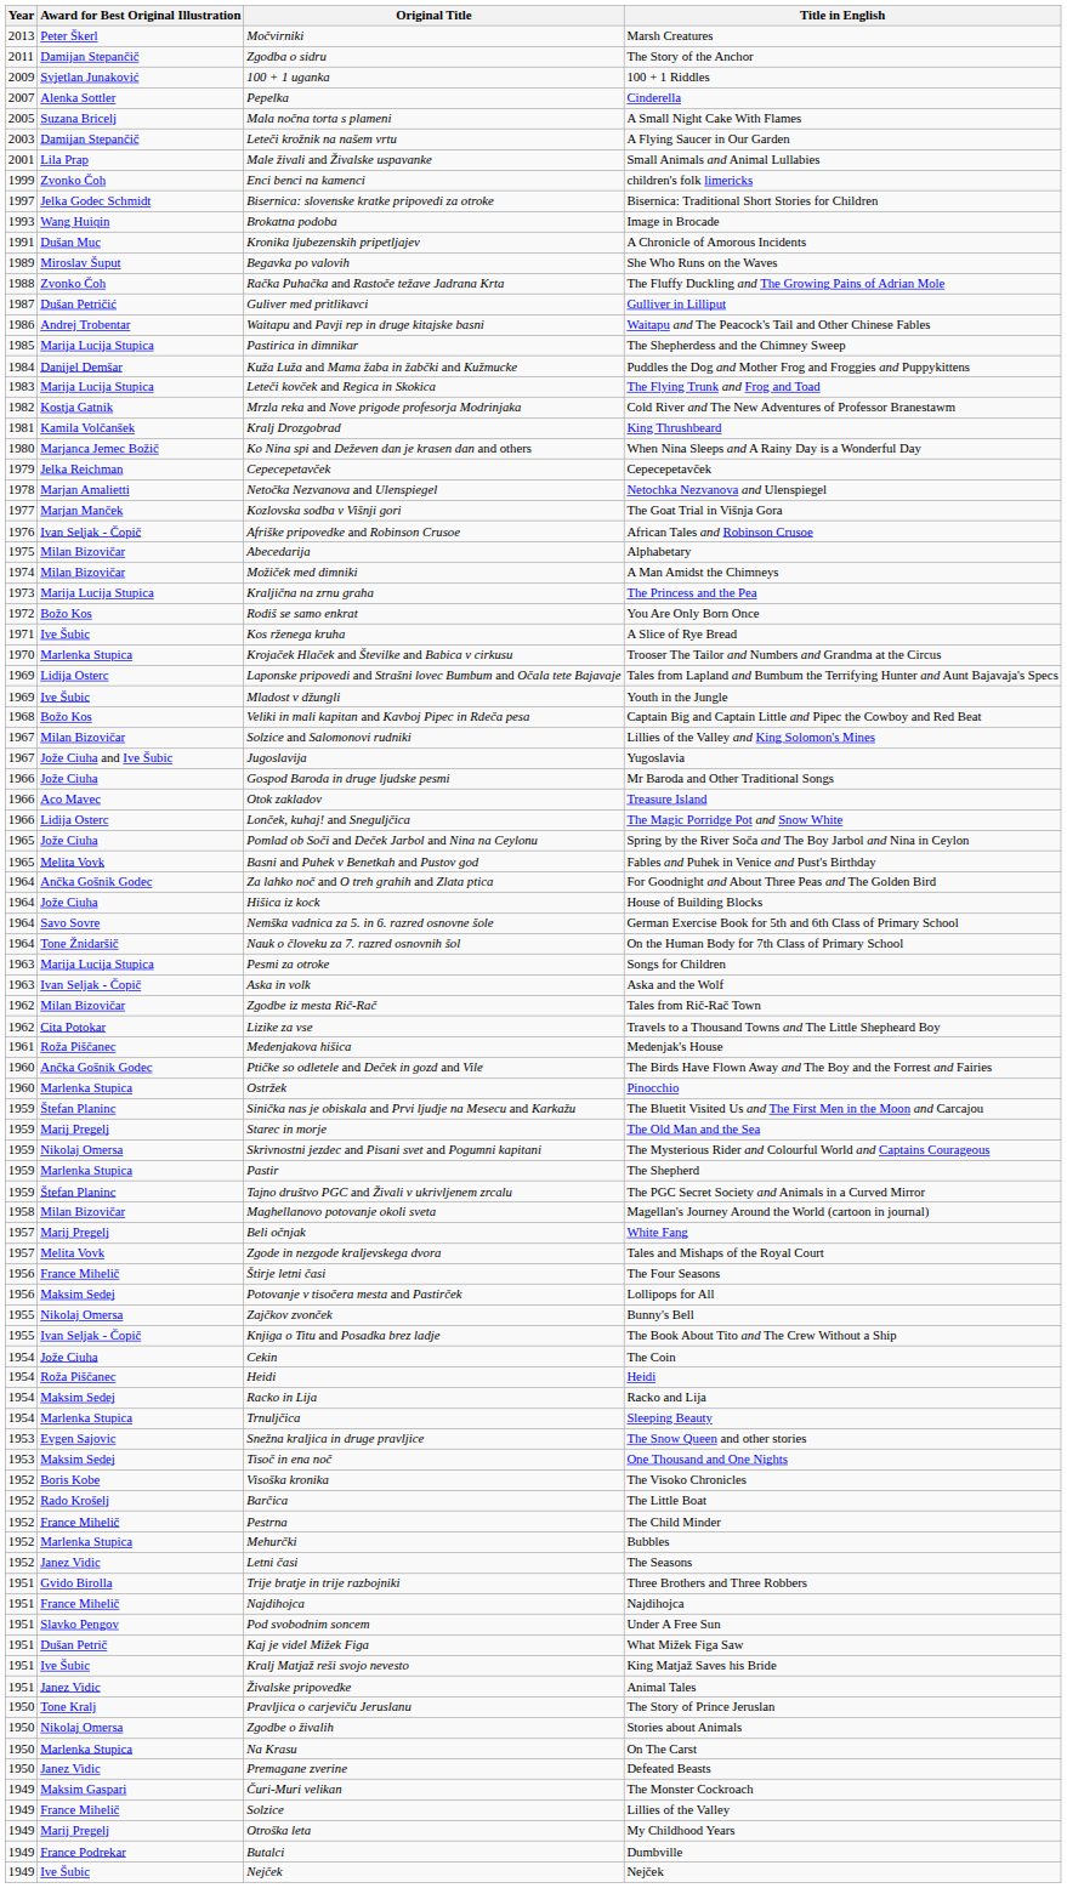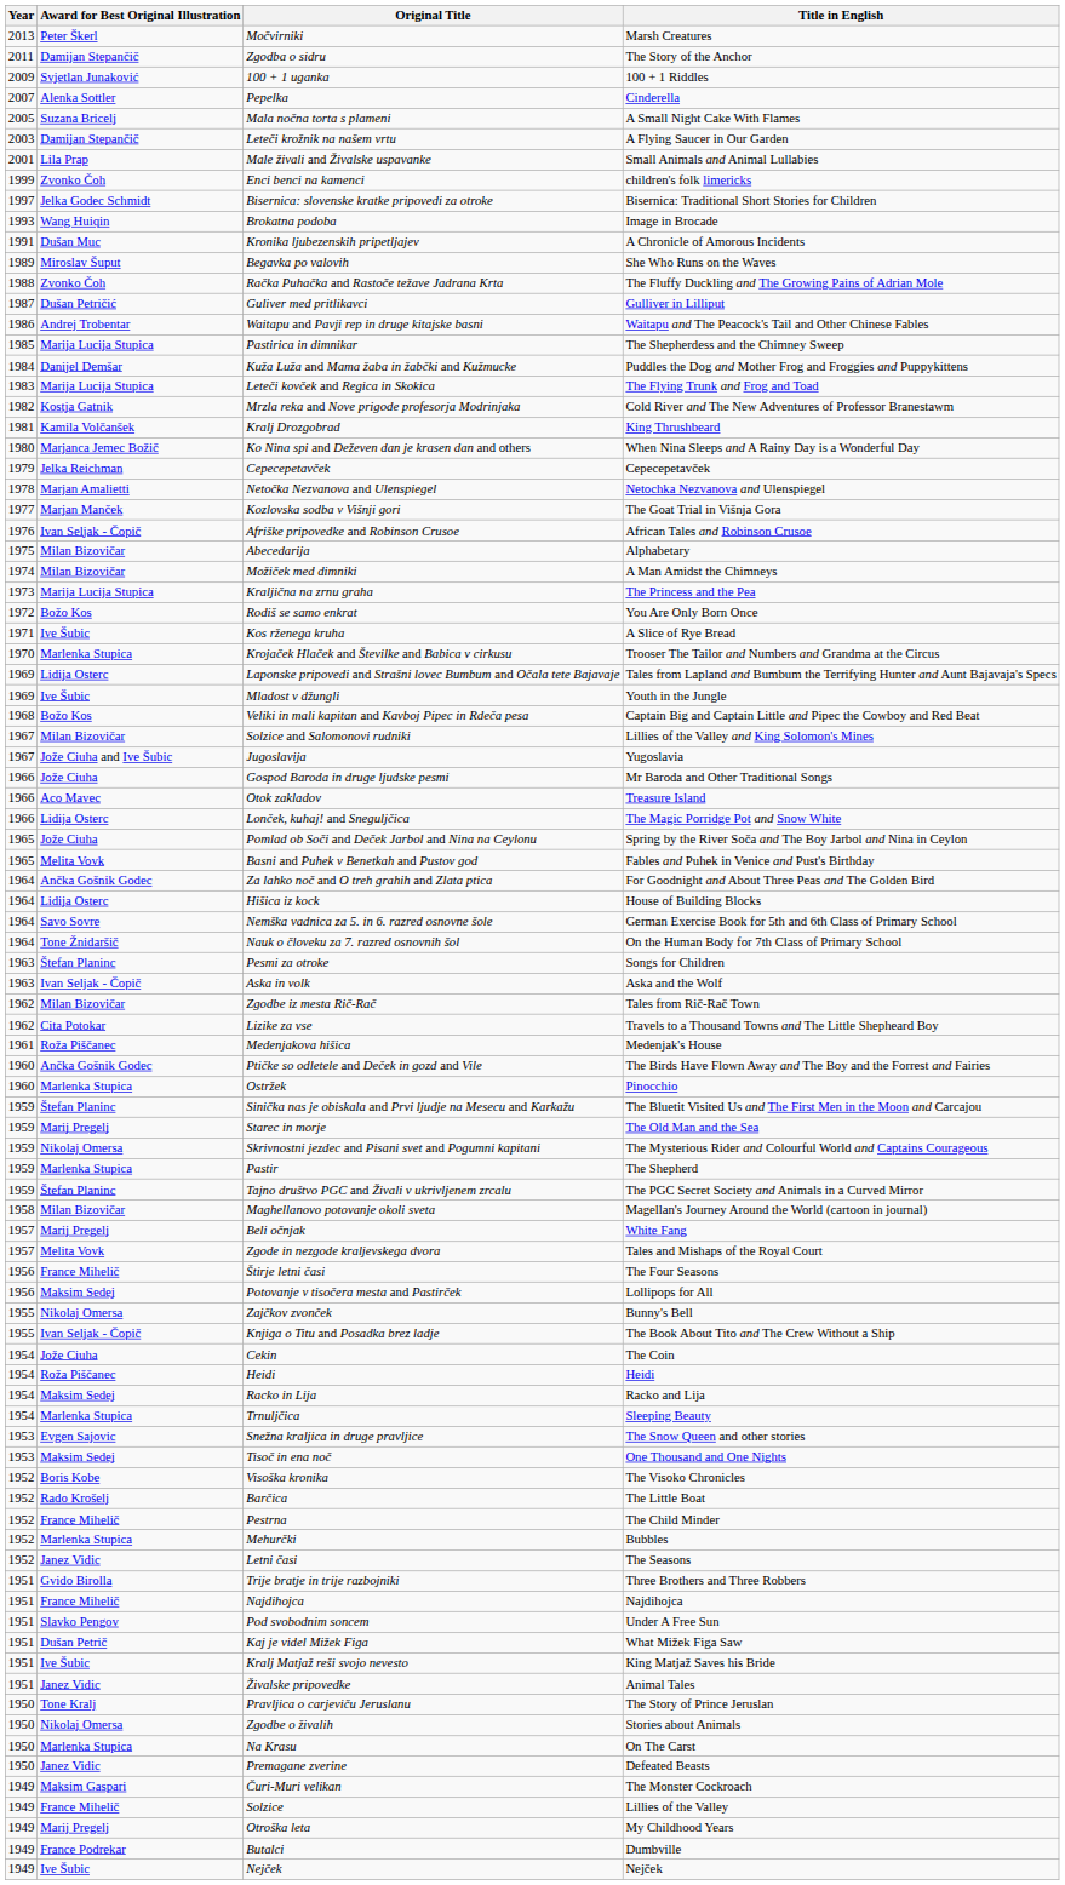 <table class="wikitable sortable">
 <tr>
 <th>Year</th>
 <th>Award for Best Original Illustration</th>
 <th>Original Title</th>
 <th>Title in English</th>
 </tr>
 <tr>
 <td>2013</td>
 <td><a href='#'>Peter Škerl</a></td>
 <td><em>Močvirniki</em></td>
 <td>Marsh Creatures</td>
 </tr>
 <tr>
 <td>2011</td>
 <td><a href='#'>Damijan Stepančič</a></td>
 <td><em>Zgodba o sidru</em></td>
 <td>The Story of the Anchor</td>
 </tr>
 <tr>
 <td>2009</td>
 <td><a href='#'>Svjetlan Junaković</a></td>
 <td><em>100 + 1 uganka</em></td>
 <td>100 + 1 Riddles</td>
 </tr>
 <tr>
 <td>2007</td>
 <td><a href='#'>Alenka Sottler</a></td>
 <td><em>Pepelka</em></td>
 <td><a href='#'>Cinderella</a></td>
 </tr>
 <tr>
 <td>2005</td>
 <td><a href='#'>Suzana Bricelj</a></td>
 <td><em>Mala nočna torta s plameni</em></td>
 <td>A Small Night Cake With Flames</td>
 </tr>
 <tr>
 <td>2003</td>
 <td><a href='#'>Damijan Stepančič</a></td>
 <td><em>Leteči krožnik na našem vrtu</em></td>
 <td>A Flying Saucer in Our Garden</td>
 </tr>
 <tr>
 <td>2001</td>
 <td><a href='#'>Lila Prap</a></td>
 <td><em>Male živali</em> and <em>Živalske uspavanke</em></td>
 <td>Small Animals <em>and</em> Animal Lullabies</td>
 </tr>
 <tr>
 <td>1999</td>
 <td><a href='#'>Zvonko Čoh</a></td>
 <td><em>Enci benci na kamenci</em></td>
 <td>children's folk <a href='#'>limericks</a></td>
 </tr>
 <tr>
 <td>1997</td>
 <td><a href='#'>Jelka Godec Schmidt</a></td>
 <td><em>Bisernica: slovenske kratke pripovedi za otroke</em></td>
 <td>Bisernica: Traditional Short Stories for Children</td>
 </tr>
 <tr>
 <td>1993</td>
 <td><a href='#'>Wang Huiqin</a></td>
 <td><em>Brokatna podoba</em></td>
 <td>Image in Brocade</td>
 </tr>
 <tr>
 <td>1991</td>
 <td><a href='#'>Dušan Muc</a></td>
 <td><em>Kronika ljubezenskih pripetljajev</em></td>
 <td>A Chronicle of Amorous Incidents</td>
 </tr>
 <tr>
 <td>1989</td>
 <td><a href='#'>Miroslav Šuput</a></td>
 <td><em>Begavka po valovih</em></td>
 <td>She Who Runs on the Waves</td>
 </tr>
 <tr>
 <td>1988</td>
 <td><a href='#'>Zvonko Čoh</a></td>
 <td><em>Račka Puhačka</em> and <em>Rastoče težave Jadrana Krta</em></td>
 <td>The Fluffy Duckling <em>and</em> <a href='#'>The Growing Pains of Adrian Mole</a></td>
 </tr>
 <tr>
 <td>1987</td>
 <td><a href='#'>Dušan Petričić</a></td>
 <td><em>Guliver med pritlikavci</em></td>
 <td><a href='#'>Gulliver in Lilliput</a></td>
 </tr>
 <tr>
 <td>1986</td>
 <td><a href='#'>Andrej Trobentar</a></td>
 <td><em>Waitapu</em> and <em>Pavji rep in druge kitajske basni</em></td>
 <td><a href='#'>Waitapu</a> <em>and</em> The Peacock's Tail and Other Chinese Fables</td>
 </tr>
 <tr>
 <td>1985</td>
 <td><a href='#'>Marija Lucija Stupica</a></td>
 <td><em>Pastirica in dimnikar</em></td>
 <td>The Shepherdess and the Chimney Sweep</td>
 </tr>
 <tr>
 <td>1984</td>
 <td><a href='#'>Danijel Demšar</a></td>
 <td><em>Kuža Luža</em> and <em>Mama žaba in žabčki</em> and <em>Kužmucke</em></td>
 <td>Puddles the Dog <em>and</em> Mother Frog and Froggies <em>and</em> Puppykittens</td>
 </tr>
 <tr>
 <td>1983</td>
 <td><a href='#'>Marija Lucija Stupica</a></td>
 <td><em>Leteči kovček</em> and <em>Regica in Skokica</em></td>
 <td><a href='#'>The Flying Trunk</a> <em>and</em> <a href='#'>Frog and Toad</a></td>
 </tr>
 <tr>
 <td>1982</td>
 <td><a href='#'>Kostja Gatnik</a></td>
 <td><em>Mrzla reka</em> and <em>Nove prigode profesorja Modrinjaka</em></td>
 <td>Cold River <em>and</em> The New Adventures of Professor Branestawm</td>
 </tr>
 <tr>
 <td>1981</td>
 <td><a href='#'>Kamila Volčanšek</a></td>
 <td><em>Kralj Drozgobrad</em></td>
 <td><a href='#'>King Thrushbeard</a></td>
 </tr>
 <tr>
 <td>1980</td>
 <td><a href='#'>Marjanca Jemec Božič</a></td>
 <td><em>Ko Nina spi</em> and <em>Deževen dan je krasen dan</em> and others</td>
 <td>When Nina Sleeps <em>and</em> A Rainy Day is a Wonderful Day</td>
 </tr>
 <tr>
 <td>1979</td>
 <td><a href='#'>Jelka Reichman</a></td>
 <td><em>Cepecepetavček</em></td>
 <td>Cepecepetavček</td>
 </tr>
 <tr>
 <td>1978</td>
 <td><a href='#'>Marjan Amalietti</a></td>
 <td><em>Netočka Nezvanova</em> and <em>Ulenspiegel</em></td>
 <td><a href='#'>Netochka Nezvanova</a> <em>and</em> Ulenspiegel</td>
 </tr>
 <tr>
 <td>1977</td>
 <td><a href='#'>Marjan Manček</a></td>
 <td><em>Kozlovska sodba v Višnji gori</em></td>
 <td>The Goat Trial in Višnja Gora</td>
 </tr>
 <tr>
 <td>1976</td>
 <td><a href='#'>Ivan Seljak - Čopič</a></td>
 <td><em>Afriške pripovedke</em> and <em>Robinson Crusoe</em></td>
 <td>African Tales <em>and</em> <a href='#'>Robinson Crusoe</a></td>
 </tr>
 <tr>
 <td>1975</td>
 <td><a href='#'>Milan Bizovičar</a></td>
 <td><em>Abecedarija</em></td>
 <td>Alphabetary</td>
 </tr>
 <tr>
 <td>1974</td>
 <td><a href='#'>Milan Bizovičar</a></td>
 <td><em>Možiček med dimniki</em></td>
 <td>A Man Amidst the Chimneys</td>
 </tr>
 <tr>
 <td>1973</td>
 <td><a href='#'>Marija Lucija Stupica</a></td>
 <td><em>Kraljična na zrnu graha</em></td>
 <td><a href='#'>The Princess and the Pea</a></td>
 </tr>
 <tr>
 <td>1972</td>
 <td><a href='#'>Božo Kos</a></td>
 <td><em>Rodiš se samo enkrat</em></td>
 <td>You Are Only Born Once</td>
 </tr>
 <tr>
 <td>1971</td>
 <td><a href='#'>Ive Šubic</a></td>
 <td><em>Kos rženega kruha</em></td>
 <td>A Slice of Rye Bread</td>
 </tr>
 <tr>
 <td>1970</td>
 <td><a href='#'>Marlenka Stupica</a></td>
 <td><em>Krojaček Hlaček</em> and <em>Številke</em> and <em>Babica v cirkusu</em></td>
 <td>Trooser The Tailor <em>and</em> Numbers <em>and</em>  Grandma at the Circus</td>
 </tr>
 <tr>
 <td>1969</td>
 <td><a href='#'>Lidija Osterc</a></td>
 <td><em>Laponske pripovedi</em> and <em>Strašni lovec Bumbum</em> and <em>Očala tete Bajavaje</em></td>
 <td>Tales from Lapland <em>and</em> Bumbum the Terrifying Hunter <em>and</em> Aunt Bajavaja's Specs</td>
 </tr>
 <tr>
 <td>1969</td>
 <td><a href='#'>Ive Šubic</a></td>
 <td><em>Mladost v džungli</em></td>
 <td>Youth in the Jungle</td>
 </tr>
 <tr>
 <td>1968</td>
 <td><a href='#'>Božo Kos</a></td>
 <td><em>Veliki in mali kapitan</em> and <em>Kavboj Pipec in Rdeča pesa</em></td>
 <td>Captain Big and Captain Little <em>and</em> Pipec the Cowboy and Red Beat</td>
 </tr>
 <tr>
 <td>1967</td>
 <td><a href='#'>Milan Bizovičar</a></td>
 <td><em>Solzice</em> and <em>Salomonovi rudniki</em></td>
 <td>Lillies of the Valley <em>and</em> <a href='#'>King Solomon's Mines</a></td>
 </tr>
 <tr>
 <td>1967</td>
 <td><a href='#'>Jože Ciuha</a> and <a href='#'>Ive Šubic</a></td>
 <td><em>Jugoslavija</em></td>
 <td>Yugoslavia</td>
 </tr>
 <tr>
 <td>1966</td>
 <td><a href='#'>Jože Ciuha</a></td>
 <td><em>Gospod Baroda in druge ljudske pesmi</em></td>
 <td>Mr Baroda and Other Traditional Songs</td>
 </tr>
 <tr>
 <td>1966</td>
 <td><a href='#'>Aco Mavec</a></td>
 <td><em>Otok zakladov</em></td>
 <td><a href='#'>Treasure Island</a></td>
 </tr>
 <tr>
 <td>1966</td>
 <td><a href='#'>Lidija Osterc</a></td>
 <td><em>Lonček, kuhaj!</em> and <em>Sneguljčica</em></td>
 <td><a href='#'>The Magic Porridge Pot</a> <em>and</em> <a href='#'>Snow White</a></td>
 </tr>
 <tr>
 <td>1965</td>
 <td><a href='#'>Jože Ciuha</a></td>
 <td><em>Pomlad ob Soči</em> and <em>Deček Jarbol</em> and <em>Nina na Ceylonu</em></td>
 <td>Spring by the River Soča <em>and</em> The Boy Jarbol <em>and</em> Nina in Ceylon</td>
 </tr>
 <tr>
 <td>1965</td>
 <td><a href='#'>Melita Vovk</a></td>
 <td><em>Basni</em> and <em>Puhek v Benetkah</em> and <em>Pustov god</em></td>
 <td>Fables <em>and</em> Puhek in Venice <em>and</em> Pust's Birthday</td>
 </tr>
 <tr>
 <td>1964</td>
 <td><a href='#'>Ančka Gošnik Godec</a></td>
 <td><em>Za lahko noč</em> and <em>O treh grahih</em> and <em>Zlata ptica</em></td>
 <td>For Goodnight <em>and</em> About Three Peas <em>and</em> The Golden Bird</td>
 </tr>
 <tr>
 <td>1964</td>
-<td><a href='#'>Jože Ciuha</a></td>
+<td><a href='#'>Lidija Osterc</a></td>
 <td><em>Hišica iz kock</em></td>
 <td>House of Building Blocks</td>
 </tr>
 <tr>
 <td>1964</td>
 <td><a href='#'>Savo Sovre</a></td>
 <td><em>Nemška vadnica za 5. in 6. razred osnovne šole</em></td>
 <td>German Exercise Book for 5th and 6th Class of Primary School</td>
 </tr>
 <tr>
 <td>1964</td>
 <td><a href='#'>Tone Žnidaršič</a></td>
 <td><em>Nauk o človeku za 7. razred osnovnih šol</em></td>
 <td>On the Human Body for 7th Class of Primary School</td>
 </tr>
 <tr>
 <td>1963</td>
-<td><a href='#'>Marija Lucija Stupica</a></td>
+<td><a href='#'>Štefan Planinc</a></td>
 <td><em>Pesmi za otroke</em></td>
 <td>Songs for Children</td>
 </tr>
 <tr>
 <td>1963</td>
 <td><a href='#'>Ivan Seljak - Čopič</a></td>
 <td><em>Aska in volk</em></td>
 <td>Aska and the Wolf</td>
 </tr>
 <tr>
 <td>1962</td>
 <td><a href='#'>Milan Bizovičar</a></td>
 <td><em>Zgodbe iz mesta Rič-Rač</em></td>
 <td>Tales from Rič-Rač Town</td>
 </tr>
 <tr>
 <td>1962</td>
 <td><a href='#'>Cita Potokar</a></td>
 <td><em>Lizike za vse</em></td>
 <td>Travels to a Thousand Towns <em>and</em> The Little Shepheard Boy</td>
 </tr>
 <tr>
 <td>1961</td>
 <td><a href='#'>Roža Piščanec</a></td>
 <td><em>Medenjakova hišica</em></td>
 <td>Medenjak's House</td>
 </tr>
 <tr>
 <td>1960</td>
 <td><a href='#'>Ančka Gošnik Godec</a></td>
 <td><em>Ptičke so odletele</em> and <em>Deček in gozd</em> and <em>Vile</em></td>
 <td>The Birds Have Flown Away <em>and</em> The Boy and the Forrest <em>and</em> Fairies</td>
 </tr>
 <tr>
 <td>1960</td>
 <td><a href='#'>Marlenka Stupica</a></td>
 <td><em>Ostržek</em></td>
 <td><a href='#'>Pinocchio</a></td>
 </tr>
 <tr>
 <td>1959</td>
 <td><a href='#'>Štefan Planinc</a></td>
 <td><em>Sinička nas je obiskala</em> and <em>Prvi ljudje na Mesecu</em> and <em>Karkažu</em></td>
 <td>The Bluetit Visited Us <em>and</em> <a href='#'>The First Men in the Moon</a> <em>and</em> Carcajou</td>
 </tr>
 <tr>
 <td>1959</td>
 <td><a href='#'>Marij Pregelj</a></td>
 <td><em>Starec in morje</em></td>
 <td><a href='#'>The Old Man and the Sea</a></td>
 </tr>
 <tr>
 <td>1959</td>
 <td><a href='#'>Nikolaj Omersa</a></td>
 <td><em>Skrivnostni jezdec</em> and <em>Pisani svet</em> and <em>Pogumni kapitani</em></td>
 <td>The Mysterious Rider <em>and</em> Colourful World <em>and</em> <a href='#'>Captains Courageous</a></td>
 </tr>
 <tr>
 <td>1959</td>
 <td><a href='#'>Marlenka Stupica</a></td>
 <td><em>Pastir</em></td>
 <td>The Shepherd</td>
 </tr>
 <tr>
 <td>1959</td>
 <td><a href='#'>Štefan Planinc</a></td>
 <td><em>Tajno društvo PGC</em> and <em>Živali v ukrivljenem zrcalu</em></td>
 <td>The PGC Secret Society <em>and</em> Animals in a Curved Mirror</td>
 </tr>
 <tr>
 <td>1958</td>
 <td><a href='#'>Milan Bizovičar</a></td>
 <td><em>Maghellanovo potovanje okoli sveta</em></td>
 <td>Magellan's Journey Around the World (cartoon in journal)</td>
 </tr>
 <tr>
 <td>1957</td>
 <td><a href='#'>Marij Pregelj</a></td>
 <td><em>Beli očnjak</em></td>
 <td><a href='#'>White Fang</a></td>
 </tr>
 <tr>
 <td>1957</td>
 <td><a href='#'>Melita Vovk</a></td>
 <td><em>Zgode in nezgode kraljevskega dvora</em></td>
 <td>Tales and Mishaps of the Royal Court</td>
 </tr>
 <tr>
 <td>1956</td>
 <td><a href='#'>France Mihelič</a></td>
 <td><em> Štirje letni časi</em></td>
 <td>The Four Seasons</td>
 </tr>
 <tr>
 <td>1956</td>
 <td><a href='#'>Maksim Sedej</a></td>
 <td><em>Potovanje v tisočera mesta</em> and <em>Pastirček</em></td>
 <td>Lollipops for All</td>
 </tr>
 <tr>
 <td>1955</td>
 <td><a href='#'>Nikolaj Omersa</a></td>
 <td><em>Zajčkov zvonček</em></td>
 <td>Bunny's Bell</td>
 </tr>
 <tr>
 <td>1955</td>
 <td><a href='#'>Ivan Seljak - Čopič</a></td>
 <td><em>Knjiga o Titu</em> and <em>Posadka brez ladje</em></td>
 <td>The Book About Tito <em>and</em> The Crew Without a Ship</td>
 </tr>
 <tr>
 <td>1954</td>
 <td><a href='#'>Jože Ciuha</a></td>
 <td><em>Cekin</em></td>
 <td>The Coin</td>
 </tr>
 <tr>
 <td>1954</td>
 <td><a href='#'>Roža Piščanec</a></td>
 <td><em>Heidi</em></td>
 <td><a href='#'>Heidi</a></td>
 </tr>
 <tr>
 <td>1954</td>
 <td><a href='#'>Maksim Sedej</a></td>
 <td><em>Racko in Lija</em></td>
 <td>Racko and Lija</td>
 </tr>
 <tr>
 <td>1954</td>
 <td><a href='#'>Marlenka Stupica</a></td>
 <td><em>Trnuljčica</em></td>
 <td><a href='#'>Sleeping Beauty</a></td>
 </tr>
 <tr>
 <td>1953</td>
 <td><a href='#'>Evgen Sajovic</a></td>
 <td><em>Snežna kraljica in druge pravljice</em></td>
 <td><a href='#'>The Snow Queen</a> and other stories</td>
 </tr>
 <tr>
 <td>1953</td>
 <td><a href='#'>Maksim Sedej</a></td>
 <td><em>Tisoč in ena noč</em></td>
 <td><a href='#'>One Thousand and One Nights</a></td>
 </tr>
 <tr>
 <td>1952</td>
 <td><a href='#'>Boris Kobe</a></td>
 <td><em>Visoška kronika</em></td>
 <td>The Visoko Chronicles</td>
 </tr>
 <tr>
 <td>1952</td>
 <td><a href='#'>Rado Krošelj</a></td>
 <td><em>Barčica</em></td>
 <td>The Little Boat</td>
 </tr>
 <tr>
 <td>1952</td>
 <td><a href='#'>France Mihelič</a></td>
 <td><em>Pestrna</em></td>
 <td>The Child Minder</td>
 </tr>
 <tr>
 <td>1952</td>
 <td><a href='#'>Marlenka Stupica</a></td>
 <td><em>Mehurčki</em></td>
 <td>Bubbles</td>
 </tr>
 <tr>
 <td>1952</td>
 <td><a href='#'>Janez Vidic</a></td>
 <td><em>Letni časi</em></td>
 <td>The Seasons</td>
 </tr>
 <tr>
 <td>1951</td>
 <td><a href='#'>Gvido Birolla</a></td>
 <td><em>Trije bratje in trije razbojniki</em></td>
 <td>Three Brothers and Three Robbers</td>
 </tr>
 <tr>
 <td>1951</td>
 <td><a href='#'>France Mihelič</a></td>
 <td><em>Najdihojca</em></td>
 <td>Najdihojca</td>
 </tr>
 <tr>
 <td>1951</td>
 <td><a href='#'>Slavko Pengov</a></td>
 <td><em>Pod svobodnim soncem</em></td>
 <td>Under A Free Sun</td>
 </tr>
 <tr>
 <td>1951</td>
 <td><a href='#'>Dušan Petrič</a></td>
 <td><em>Kaj je videl Mižek Figa</em></td>
 <td>What Mižek Figa Saw</td>
 </tr>
 <tr>
 <td>1951</td>
 <td><a href='#'>Ive Šubic</a></td>
 <td><em>Kralj Matjaž reši svojo nevesto</em></td>
 <td>King Matjaž Saves his Bride</td>
 </tr>
 <tr>
 <td>1951</td>
 <td><a href='#'>Janez Vidic</a></td>
 <td><em>Živalske pripovedke</em></td>
 <td>Animal Tales</td>
 </tr>
 <tr>
 <td>1950</td>
 <td><a href='#'>Tone Kralj</a></td>
 <td><em>Pravljica o carjeviču Jeruslanu</em></td>
 <td>The Story of Prince Jeruslan</td>
 </tr>
 <tr>
 <td>1950</td>
 <td><a href='#'>Nikolaj Omersa</a></td>
 <td><em>Zgodbe o živalih</em></td>
 <td>Stories about Animals</td>
 </tr>
 <tr>
 <td>1950</td>
 <td><a href='#'>Marlenka Stupica</a></td>
 <td><em>Na Krasu</em></td>
 <td>On The Carst</td>
 </tr>
 <tr>
 <td>1950</td>
 <td><a href='#'>Janez Vidic</a></td>
 <td><em>Premagane zverine</em></td>
 <td>Defeated Beasts</td>
 </tr>
 <tr>
 <td>1949</td>
 <td><a href='#'>Maksim Gaspari</a></td>
 <td><em>Čuri-Muri velikan</em></td>
 <td>The Monster Cockroach</td>
 </tr>
 <tr>
 <td>1949</td>
 <td><a href='#'>France Mihelič</a></td>
 <td><em> Solzice</em></td>
 <td>Lillies of the Valley</td>
 </tr>
 <tr>
 <td>1949</td>
 <td><a href='#'>Marij Pregelj</a></td>
 <td><em>Otroška leta</em></td>
 <td>My Childhood Years</td>
 </tr>
 <tr>
 <td>1949</td>
 <td><a href='#'>France Podrekar</a></td>
 <td><em>Butalci</em></td>
 <td>Dumbville</td>
 </tr>
 <tr>
 <td>1949</td>
 <td><a href='#'>Ive Šubic</a></td>
 <td><em>Nejček</em></td>
 <td>Nejček</td>
 </tr>
 </table>
